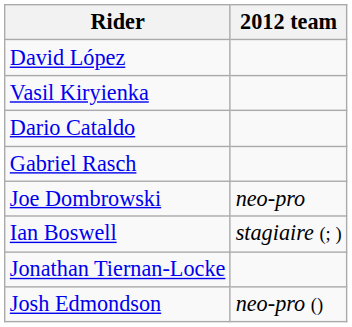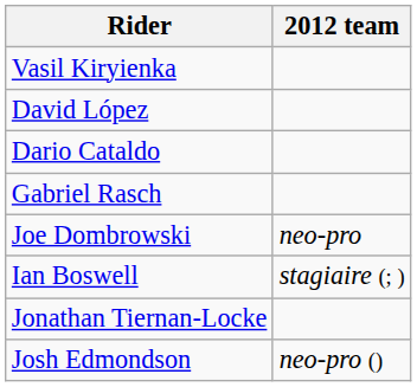 <table class="wikitable">
 <tr>
 <th>Rider</th>
 <th>2012 team</th>
 </tr>
 <tr>
-<td><a href='#'>David López</a></td>
+<td><a href='#'>Vasil Kiryienka</a></td>
 <td></td>
 </tr>
 <tr>
-<td><a href='#'>Vasil Kiryienka</a></td>
+<td><a href='#'>David López</a></td>
 <td></td>
 </tr>
 <tr>
 <td><a href='#'>Dario Cataldo</a></td>
 <td></td>
 </tr>
 <tr>
 <td><a href='#'>Gabriel Rasch</a></td>
 <td></td>
 </tr>
 <tr>
 <td><a href='#'>Joe Dombrowski</a></td>
 <td><em>neo-pro</em></td>
 </tr>
 <tr>
 <td><a href='#'>Ian Boswell</a></td>
 <td><em>stagiaire</em> <small>(; )</small></td>
 </tr>
 <tr>
 <td><a href='#'>Jonathan Tiernan-Locke</a></td>
 <td></td>
 </tr>
 <tr>
 <td><a href='#'>Josh Edmondson</a></td>
 <td><em>neo-pro</em> <small>()</small></td>
 </tr>
 </table>
